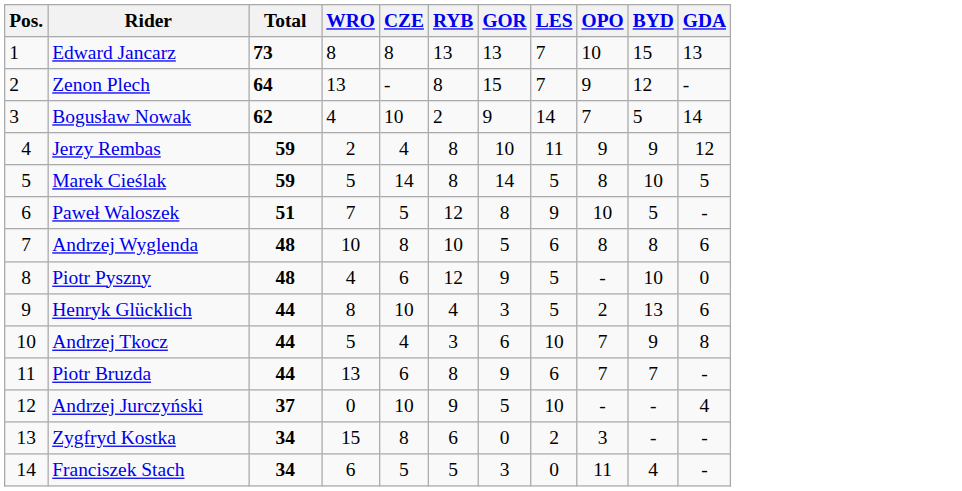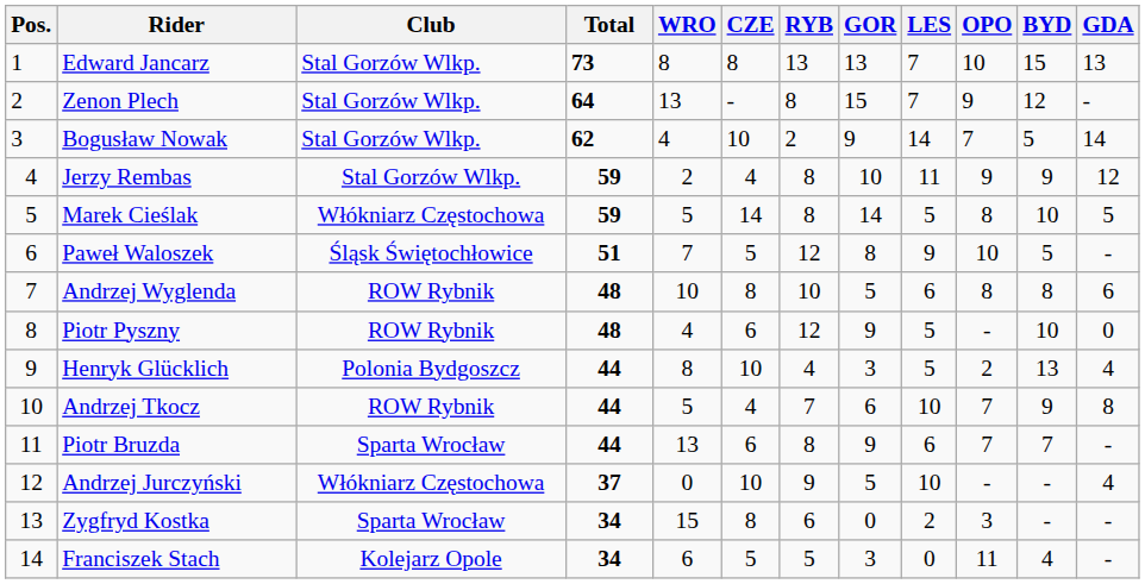 <table class="wikitable" style="font-size: 95%">
 <tr>
 <th width=20px>Pos.</th>
 <th width=150px>Rider</th>
+<th width=170px>Club</th>
 <th width=50px>Total</th>
 <th width=25px><a href='#'>WRO</a></th>
 <th width=25px><a href='#'>CZE</a></th>
 <th width=25px><a href='#'>RYB</a></th>
 <th width=25px><a href='#'>GOR</a></th>
 <th width=25px><a href='#'>LES</a></th>
 <th width=25px><a href='#'>OPO</a></th>
 <th width=25px><a href='#'>BYD</a></th>
 <th width=25px><a href='#'>GDA</a></th>
 </tr>
 <tr>
 <td>1</td>
 <td align=left><a href='#'>Edward Jancarz</a></td>
+<td><a href='#'>Stal Gorzów Wlkp.</a></td>
 <td><strong>73</strong></td>
 <td>8</td>
 <td>8</td>
 <td>13</td>
 <td>13</td>
 <td>7</td>
 <td>10</td>
 <td>15</td>
 <td>13</td>
 </tr>
 <tr>
 <td>2</td>
 <td align=left><a href='#'>Zenon Plech</a></td>
+<td><a href='#'>Stal Gorzów Wlkp.</a></td>
 <td><strong>64</strong></td>
 <td>13</td>
 <td>-</td>
 <td>8</td>
 <td>15</td>
 <td>7</td>
 <td>9</td>
 <td>12</td>
 <td>-</td>
 </tr>
 <tr>
 <td>3</td>
 <td align=left><a href='#'>Bogusław Nowak</a></td>
+<td><a href='#'>Stal Gorzów Wlkp.</a></td>
 <td><strong>62</strong></td>
 <td>4</td>
 <td>10</td>
 <td>2</td>
 <td>9</td>
 <td>14</td>
 <td>7</td>
 <td>5</td>
 <td>14</td>
 </tr>
 <tr align=center>
 <td>4</td>
 <td align=left><a href='#'>Jerzy Rembas</a></td>
+<td><a href='#'>Stal Gorzów Wlkp.</a></td>
 <td><strong>59</strong></td>
 <td>2</td>
 <td>4</td>
 <td>8</td>
 <td>10</td>
 <td>11</td>
 <td>9</td>
 <td>9</td>
 <td>12</td>
 </tr>
 <tr align=center>
 <td>5</td>
 <td align=left><a href='#'>Marek Cieślak</a></td>
+<td><a href='#'>Włókniarz Częstochowa</a></td>
 <td><strong>59</strong></td>
 <td>5</td>
 <td>14</td>
 <td>8</td>
 <td>14</td>
 <td>5</td>
 <td>8</td>
 <td>10</td>
 <td>5</td>
 </tr>
 <tr align=center>
 <td>6</td>
 <td align=left><a href='#'>Paweł Waloszek</a></td>
+<td><a href='#'>Śląsk Świętochłowice</a></td>
 <td><strong>51</strong></td>
 <td>7</td>
 <td>5</td>
 <td>12</td>
 <td>8</td>
 <td>9</td>
 <td>10</td>
 <td>5</td>
 <td>-</td>
 </tr>
 <tr align=center>
 <td>7</td>
 <td align=left><a href='#'>Andrzej Wyglenda</a></td>
+<td><a href='#'>ROW Rybnik</a></td>
 <td><strong>48</strong></td>
 <td>10</td>
 <td>8</td>
 <td>10</td>
 <td>5</td>
 <td>6</td>
 <td>8</td>
 <td>8</td>
 <td>6</td>
 </tr>
 <tr align=center>
 <td>8</td>
 <td align=left><a href='#'>Piotr Pyszny</a></td>
+<td><a href='#'>ROW Rybnik</a></td>
 <td><strong>48</strong></td>
 <td>4</td>
 <td>6</td>
 <td>12</td>
 <td>9</td>
 <td>5</td>
 <td>-</td>
 <td>10</td>
 <td>0</td>
 </tr>
 <tr align=center>
 <td>9</td>
 <td align=left><a href='#'>Henryk Glücklich</a></td>
+<td><a href='#'>Polonia Bydgoszcz</a></td>
 <td><strong>44</strong></td>
 <td>8</td>
 <td>10</td>
 <td>4</td>
 <td>3</td>
 <td>5</td>
 <td>2</td>
 <td>13</td>
-<td>6</td>
+<td>4</td>
 </tr>
 <tr align=center>
 <td>10</td>
 <td align=left><a href='#'>Andrzej Tkocz</a></td>
+<td><a href='#'>ROW Rybnik</a></td>
 <td><strong>44</strong></td>
 <td>5</td>
 <td>4</td>
-<td>3</td>
+<td>7</td>
 <td>6</td>
 <td>10</td>
 <td>7</td>
 <td>9</td>
 <td>8</td>
 </tr>
 <tr align=center>
 <td>11</td>
 <td align=left><a href='#'>Piotr Bruzda</a></td>
+<td><a href='#'>Sparta Wrocław</a></td>
 <td><strong>44</strong></td>
 <td>13</td>
 <td>6</td>
 <td>8</td>
 <td>9</td>
 <td>6</td>
 <td>7</td>
 <td>7</td>
 <td>-</td>
 </tr>
 <tr align=center>
 <td>12</td>
 <td align=left><a href='#'>Andrzej Jurczyński</a></td>
+<td><a href='#'>Włókniarz Częstochowa</a></td>
 <td><strong>37</strong></td>
 <td>0</td>
 <td>10</td>
 <td>9</td>
 <td>5</td>
 <td>10</td>
 <td>-</td>
 <td>-</td>
 <td>4</td>
 </tr>
 <tr align=center>
 <td>13</td>
 <td align=left><a href='#'>Zygfryd Kostka</a></td>
+<td><a href='#'>Sparta Wrocław</a></td>
 <td><strong>34</strong></td>
 <td>15</td>
 <td>8</td>
 <td>6</td>
 <td>0</td>
 <td>2</td>
 <td>3</td>
 <td>-</td>
 <td>-</td>
 </tr>
 <tr align=center>
 <td>14</td>
 <td align=left><a href='#'>Franciszek Stach</a></td>
+<td><a href='#'>Kolejarz Opole</a></td>
 <td><strong>34</strong></td>
 <td>6</td>
 <td>5</td>
 <td>5</td>
 <td>3</td>
 <td>0</td>
 <td>11</td>
 <td>4</td>
 <td>-</td>
 </tr>
 </table>
